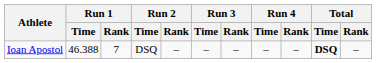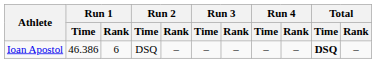 <table class="wikitable" border="1" style="font-size:90%">
 <tr>
 <th rowspan="2">Athlete</th>
 <th colspan="2">Run 1</th>
 <th colspan="2">Run 2</th>
 <th colspan="2">Run 3</th>
 <th colspan="2">Run 4</th>
 <th colspan="2">Total</th>
 </tr>
 <tr>
 <th>Time</th>
 <th>Rank</th>
 <th>Time</th>
 <th>Rank</th>
 <th>Time</th>
 <th>Rank</th>
 <th>Time</th>
 <th>Rank</th>
 <th>Time</th>
 <th>Rank</th>
 </tr>
 <tr>
 <td><a href='#'>Ioan Apostol</a></td>
-<td align="center">46.388</td>
-<td align="center">7</td>
+<td align="center">46.386</td>
+<td align="center">6</td>
 <td align="center">DSQ</td>
 <td align="center">–</td>
 <td align="center">–</td>
 <td align="center">–</td>
 <td align="center">–</td>
 <td align="center">–</td>
 <td align="center"><strong>DSQ</strong></td>
 <td align="center">–</td>
 </tr>
 </table>
